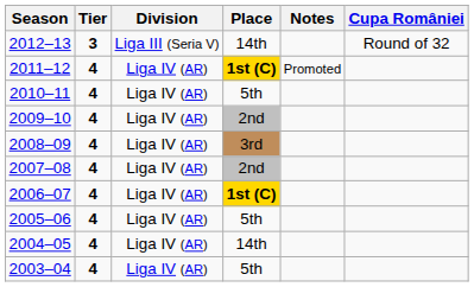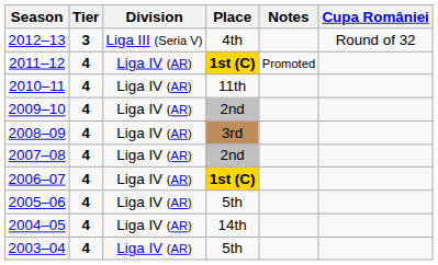 <table class="wikitable" style="text-align:center; font-size:90%">
 <tr>
 <th>Season</th>
 <th>Tier</th>
 <th>Division</th>
 <th>Place</th>
 <th>Notes</th>
 <th><a href='#'>Cupa României</a></th>
 </tr>
 <tr>
 <td><a href='#'>2012–13</a></td>
 <td><strong>3</strong></td>
 <td><a href='#'>Liga III</a> <small>(Seria V)</small></td>
-<td>14th</td>
+<td>4th</td>
 <td></td>
 <td>Round of 32</td>
 </tr>
 <tr>
 <td><a href='#'>2011–12</a></td>
 <td><strong>4</strong></td>
 <td><a href='#'>Liga IV</a> <small>(<a href='#'>AR</a>)</small></td>
 <td align=center bgcolor=gold><strong>1st</strong> <strong>(C)</strong></td>
 <td><small>Promoted</small></td>
 <td></td>
 </tr>
 <tr>
 <td><a href='#'>2010–11</a></td>
 <td><strong>4</strong></td>
 <td>Liga IV <small>(<a href='#'>AR</a>)</small></td>
-<td>5th</td>
+<td>11th</td>
 <td></td>
 <td></td>
 </tr>
 <tr>
 <td><a href='#'>2009–10</a></td>
 <td><strong>4</strong></td>
 <td>Liga IV <small>(<a href='#'>AR</a>)</small></td>
 <td align=center bgcolor=silver>2nd</td>
 <td></td>
 <td></td>
 </tr>
 <tr>
 <td><a href='#'>2008–09</a></td>
 <td><strong>4</strong></td>
 <td>Liga IV <small>(<a href='#'>AR</a>)</small></td>
 <td align=center bgcolor=#BF8D5B>3rd</td>
 <td></td>
 <td></td>
 </tr>
 <tr>
 <td><a href='#'>2007–08</a></td>
 <td><strong>4</strong></td>
 <td>Liga IV <small>(<a href='#'>AR</a>)</small></td>
 <td align=center bgcolor=silver>2nd</td>
 <td></td>
 <td></td>
 </tr>
 <tr>
 <td><a href='#'>2006–07</a></td>
 <td><strong>4</strong></td>
 <td>Liga IV <small>(<a href='#'>AR</a>)</small></td>
 <td align=center bgcolor=gold><strong>1st</strong> <strong>(C)</strong></td>
 <td></td>
 <td></td>
 </tr>
 <tr>
 <td><a href='#'>2005–06</a></td>
 <td><strong>4</strong></td>
 <td>Liga IV <small>(<a href='#'>AR</a>)</small></td>
 <td>5th</td>
 <td></td>
 <td></td>
 </tr>
 <tr>
 <td><a href='#'>2004–05</a></td>
 <td><strong>4</strong></td>
 <td>Liga IV <small>(<a href='#'>AR</a>)</small></td>
 <td>14th</td>
 <td></td>
 <td></td>
 </tr>
 <tr>
 <td><a href='#'>2003–04</a></td>
 <td><strong>4</strong></td>
 <td><a href='#'>Liga IV</a> <small>(<a href='#'>AR</a>)</small></td>
 <td>5th</td>
 <td></td>
 <td></td>
 </tr>
 </table>
